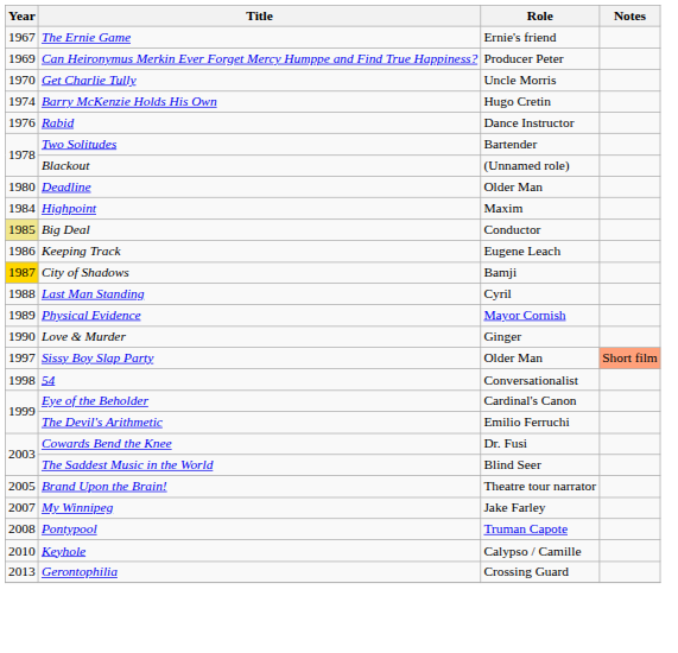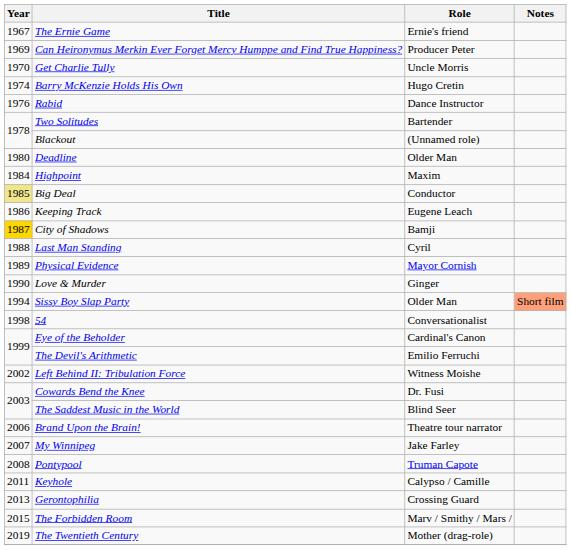 <table class="wikitable sortable">
 <tr>
 <th>Year</th>
 <th>Title</th>
 <th>Role</th>
 <th class="unsortable">Notes</th>
 </tr>
 <tr>
 <td>1967</td>
 <td data-sort-value="Ernie Game, The"><em><a href='#'>The Ernie Game</a></em></td>
 <td>Ernie's friend</td>
 <td></td>
 </tr>
 <tr>
 <td>1969</td>
 <td><em><a href='#'>Can Heironymus Merkin Ever Forget Mercy Humppe and Find True Happiness?</a></em></td>
 <td>Producer Peter</td>
 <td></td>
 </tr>
 <tr>
 <td>1970</td>
 <td><em><a href='#'>Get Charlie Tully</a></em></td>
 <td>Uncle Morris</td>
 <td></td>
 </tr>
 <tr>
 <td>1974</td>
 <td><em><a href='#'>Barry McKenzie Holds His Own</a></em></td>
 <td>Hugo Cretin</td>
 <td></td>
 </tr>
 <tr>
 <td>1976</td>
 <td><em><a href='#'>Rabid</a></em></td>
 <td>Dance Instructor</td>
 <td></td>
 </tr>
 <tr>
 <td rowspan="2">1978</td>
 <td><em><a href='#'>Two Solitudes</a></em></td>
 <td>Bartender</td>
 <td></td>
 </tr>
 <tr>
 <td><em>Blackout</em></td>
 <td>(Unnamed role)</td>
 <td></td>
 </tr>
 <tr>
 <td>1980</td>
 <td><em><a href='#'>Deadline</a></em></td>
 <td>Older Man</td>
 <td></td>
 </tr>
 <tr>
 <td>1984</td>
 <td><em><a href='#'>Highpoint</a></em></td>
 <td>Maxim</td>
 <td></td>
 </tr>
 <tr>
 <td style="background: khaki;">1985</td>
 <td><em>Big Deal</em></td>
 <td>Conductor</td>
 <td></td>
 </tr>
 <tr>
 <td>1986</td>
 <td><em>Keeping Track</em></td>
 <td>Eugene Leach</td>
 <td></td>
 </tr>
 <tr>
 <td style="background: gold;">1987</td>
 <td><em>City of Shadows</em></td>
 <td>Bamji</td>
 <td></td>
 </tr>
 <tr>
 <td>1988</td>
 <td><em><a href='#'>Last Man Standing</a></em></td>
 <td>Cyril</td>
 <td></td>
 </tr>
 <tr>
 <td>1989</td>
 <td><em><a href='#'>Physical Evidence</a></em></td>
 <td><a href='#'>Mayor Cornish</a></td>
 <td></td>
 </tr>
 <tr>
 <td>1990</td>
 <td><em>Love & Murder</em></td>
 <td>Ginger</td>
 <td></td>
 </tr>
 <tr>
-<td>1997</td>
+<td>1994</td>
 <td><em><a href='#'>Sissy Boy Slap Party</a></em></td>
 <td>Older Man</td>
 <td style="background: lightsalmon;">Short film</td>
 </tr>
 <tr>
 <td>1998</td>
 <td><em><a href='#'>54</a></em></td>
 <td>Conversationalist</td>
 <td></td>
 </tr>
 <tr>
 <td rowspan="2">1999</td>
 <td><em><a href='#'>Eye of the Beholder</a></em></td>
 <td>Cardinal's Canon</td>
 <td></td>
 </tr>
 <tr>
 <td data-sort-value="Devil's Arithmetic, The"><em><a href='#'>The Devil's Arithmetic</a></em></td>
 <td>Emilio Ferruchi</td>
 <td></td>
 </tr>
 <tr>
+<td>2002</td>
+<td><em><a href='#'>Left Behind II: Tribulation Force</a></em></td>
+<td>Witness Moishe</td>
+<td></td>
+</tr>
+<tr>
 <td rowspan="2">2003</td>
 <td><em><a href='#'>Cowards Bend the Knee</a></em></td>
 <td>Dr. Fusi</td>
 <td></td>
 </tr>
 <tr>
 <td data-sort-value="Saddest Music in the World, The"><em><a href='#'>The Saddest Music in the World</a></em></td>
 <td>Blind Seer</td>
 <td></td>
 </tr>
 <tr>
-<td>2005</td>
+<td>2006</td>
 <td><em><a href='#'>Brand Upon the Brain!</a></em></td>
 <td>Theatre tour narrator</td>
 <td></td>
 </tr>
 <tr>
 <td>2007</td>
 <td><em><a href='#'>My Winnipeg</a></em></td>
 <td>Jake Farley</td>
 <td></td>
 </tr>
 <tr>
 <td>2008</td>
 <td><em><a href='#'>Pontypool</a></em></td>
 <td><a href='#'>Truman Capote</a></td>
 <td></td>
 </tr>
 <tr>
-<td>2010</td>
+<td>2011</td>
 <td><em><a href='#'>Keyhole</a></em></td>
 <td>Calypso / Camille</td>
 <td></td>
 </tr>
 <tr>
 <td>2013</td>
 <td><em><a href='#'>Gerontophilia</a></em></td>
 <td>Crossing Guard</td>
 <td></td>
 </tr>
 <tr>
+<td>2015</td>
+<td data-sort-value="Forbidden Room, The"><em><a href='#'>The Forbidden Room</a></em></td>
+<td>Marv / Smithy / Mars /</td>
+<td></td>
+</tr>
+<tr>
+<td>2019</td>
+<td data-sort-value="Twentieth Century, The"><em><a href='#'>The Twentieth Century</a></em></td>
+<td>Mother (drag-role)</td>
+<td></td>
+</tr>
+<tr>
 </tr>
 </table>
